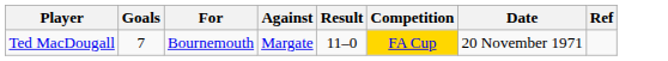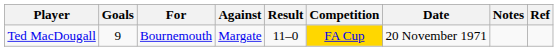 <table class="wikitable" style="text-align:center;">
 <tr>
 <th>Player</th>
 <th>Goals</th>
 <th>For</th>
 <th>Against</th>
 <th>Result</th>
 <th>Competition</th>
 <th>Date</th>
+<th>Notes</th>
 <th>Ref</th>
 </tr>
 <tr>
 <td align="left"><a href='#'>Ted MacDougall</a></td>
-<td>7</td>
+<td>9</td>
 <td><a href='#'>Bournemouth</a></td>
 <td><a href='#'>Margate</a></td>
 <td>11–0</td>
 <td style="background: gold;"><a href='#'>FA Cup</a></td>
 <td>20 November 1971</td>
 <td></td>
+<td></td>
 </tr>
 </table>
